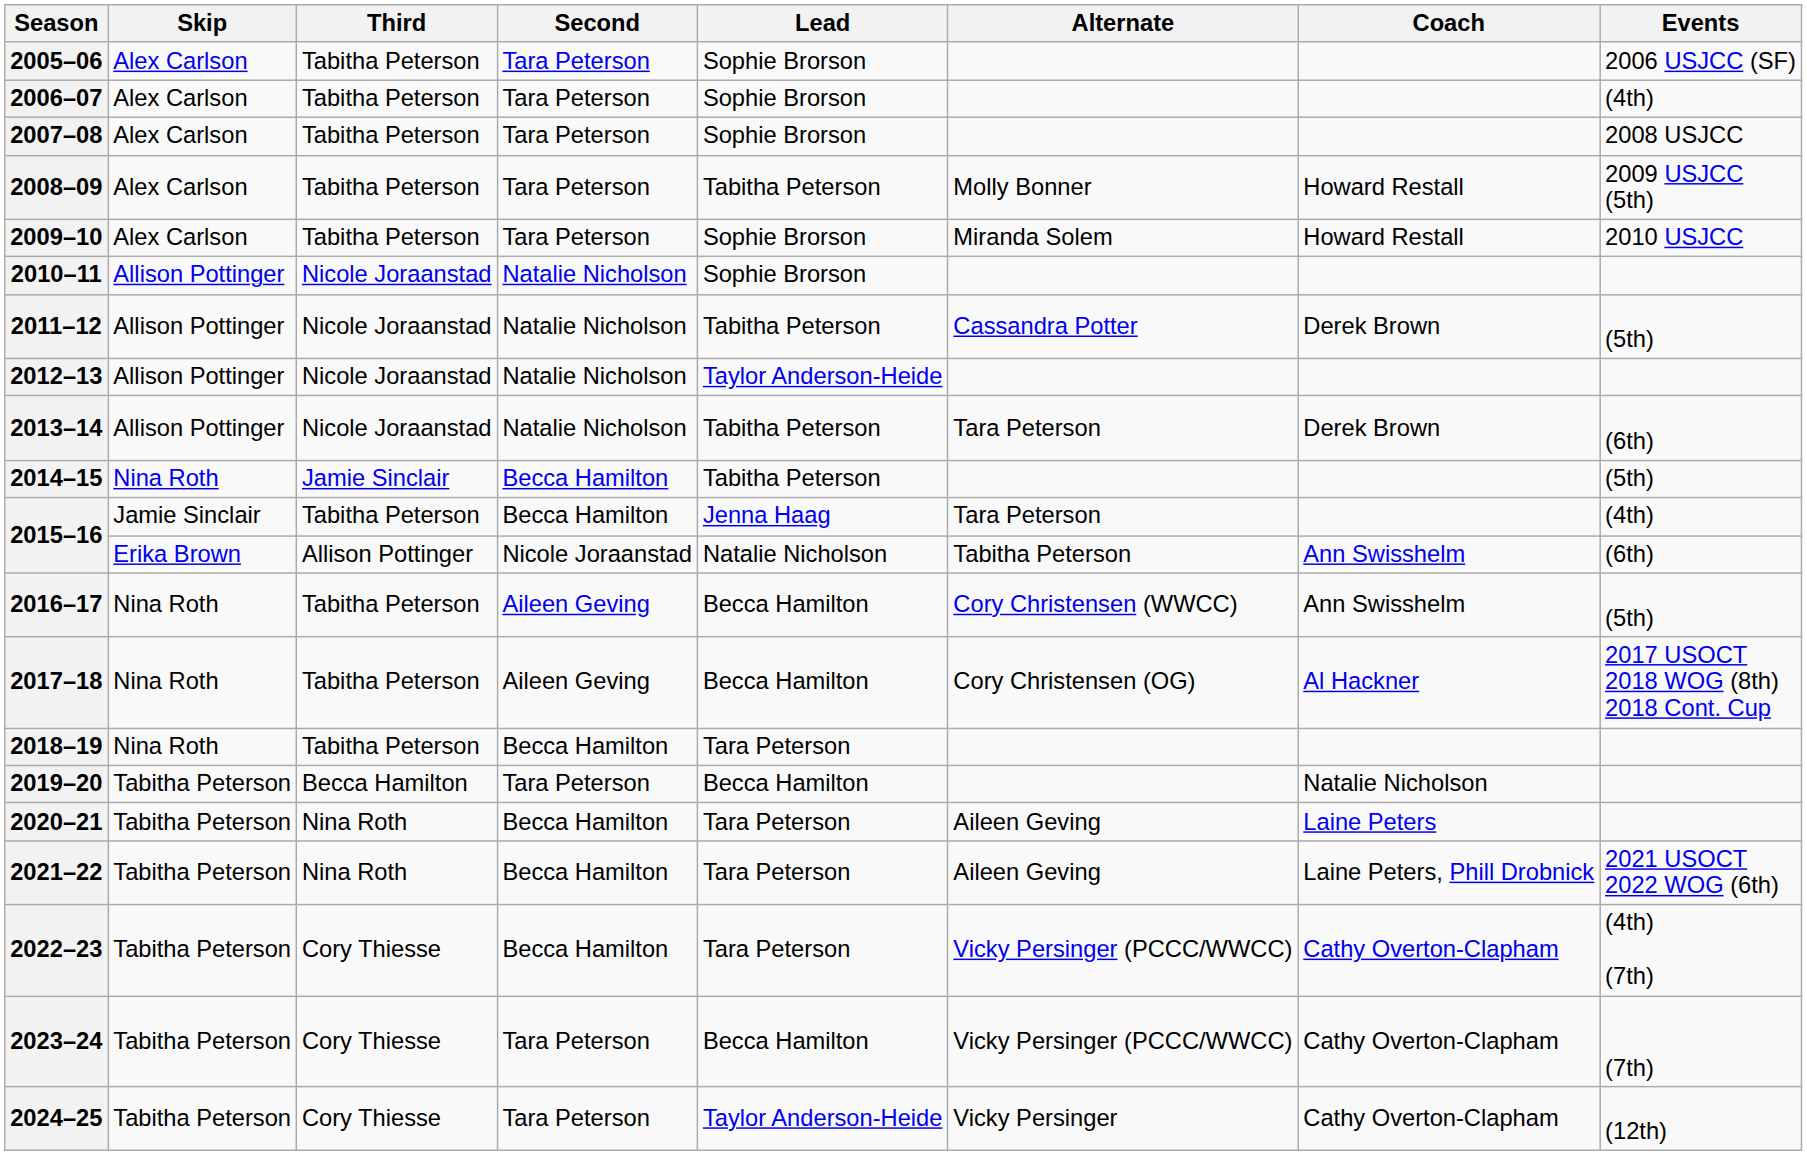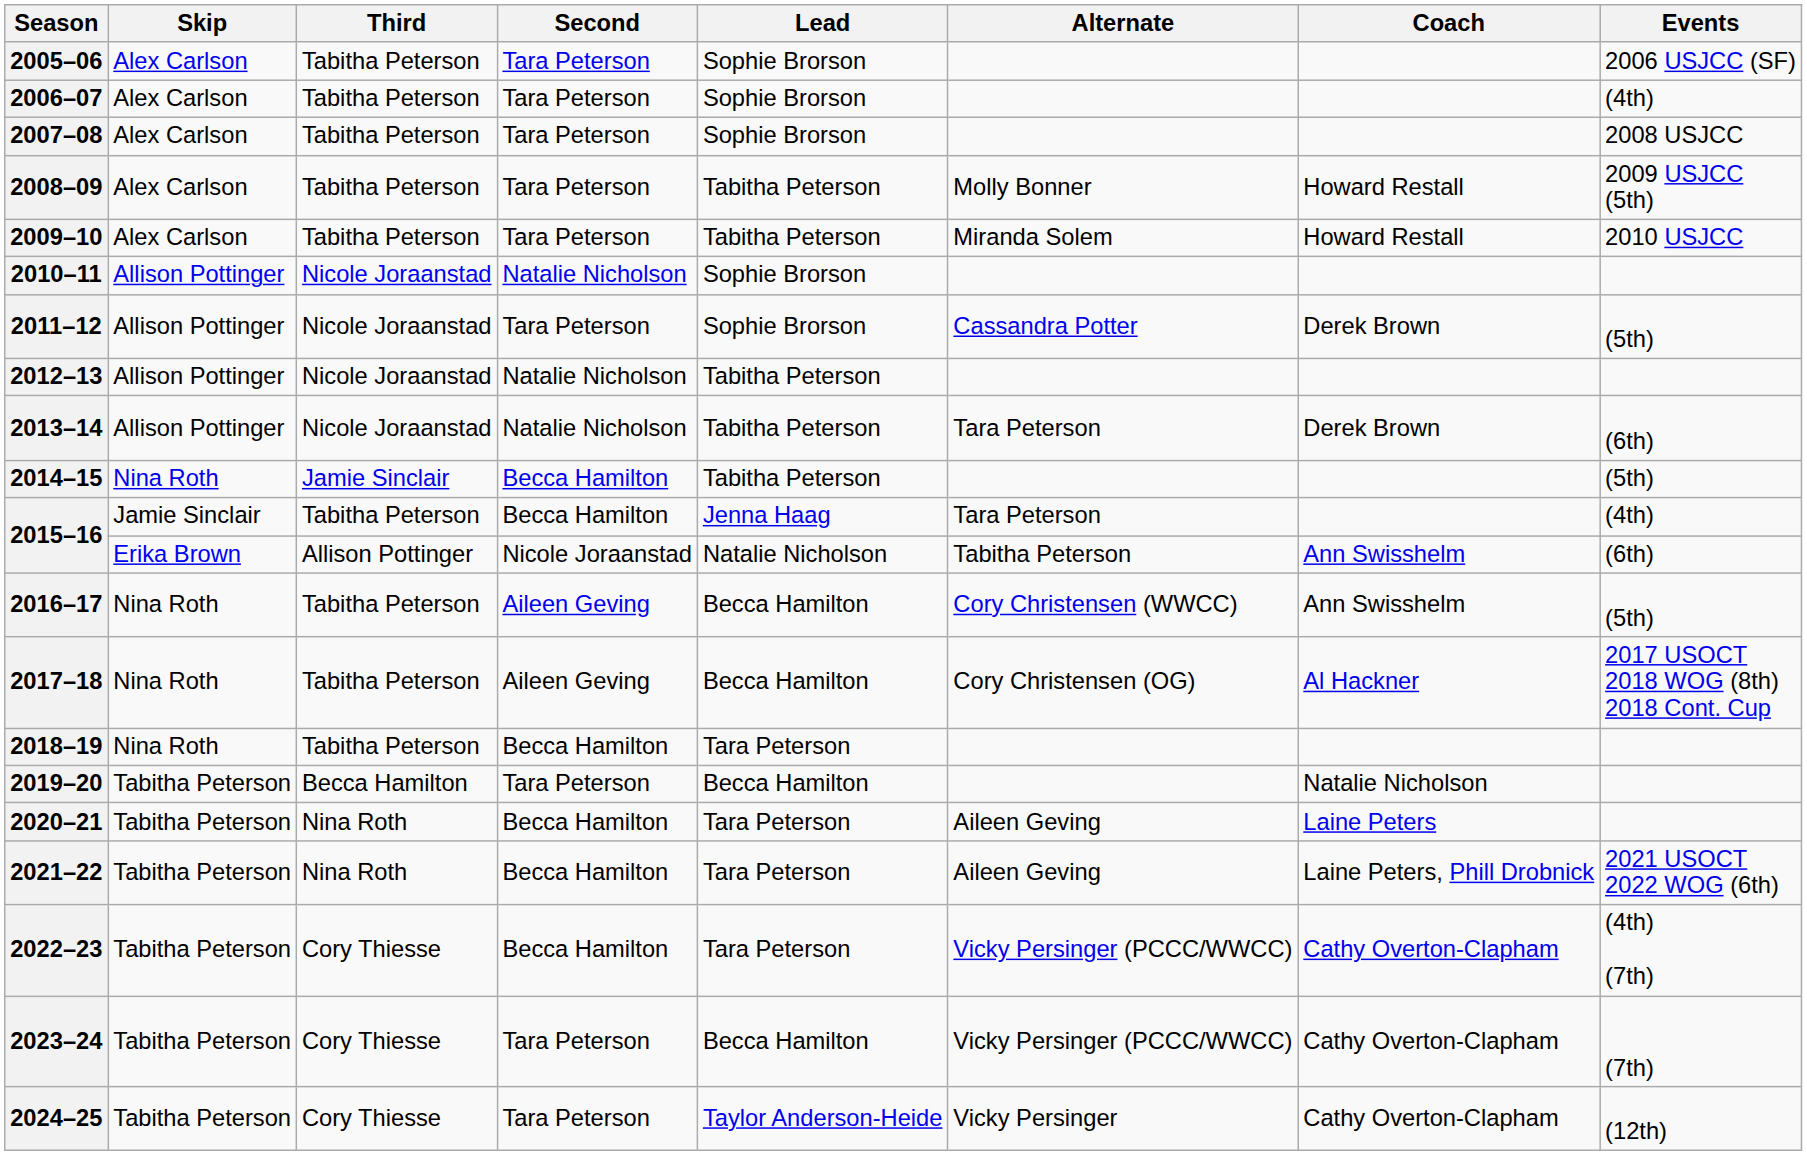 <table class="wikitable">
 <tr>
 <th scope="col">Season</th>
 <th scope="col">Skip</th>
 <th scope="col">Third</th>
 <th scope="col">Second</th>
 <th scope="col">Lead</th>
 <th scope="col">Alternate</th>
 <th scope="col">Coach</th>
 <th scope="col">Events</th>
 </tr>
 <tr>
 <th scope="row">2005–06</th>
 <td><a href='#'>Alex Carlson</a></td>
 <td>Tabitha Peterson</td>
 <td><a href='#'>Tara Peterson</a></td>
 <td>Sophie Brorson</td>
 <td></td>
 <td></td>
 <td>2006 <a href='#'>USJCC</a> (SF)</td>
 </tr>
 <tr>
 <th scope="row">2006–07</th>
 <td>Alex Carlson</td>
 <td>Tabitha Peterson</td>
 <td>Tara Peterson</td>
 <td>Sophie Brorson</td>
 <td></td>
 <td></td>
 <td> (4th)</td>
 </tr>
 <tr>
 <th scope="row">2007–08</th>
 <td>Alex Carlson</td>
 <td>Tabitha Peterson</td>
 <td>Tara Peterson</td>
 <td>Sophie Brorson</td>
 <td></td>
 <td></td>
 <td>2008 USJCC </td>
 </tr>
 <tr>
 <th scope="row">2008–09</th>
 <td>Alex Carlson</td>
 <td>Tabitha Peterson</td>
 <td>Tara Peterson</td>
 <td>Tabitha Peterson</td>
 <td>Molly Bonner</td>
 <td>Howard Restall</td>
 <td>2009 <a href='#'>USJCC</a> <br> (5th)</td>
 </tr>
 <tr>
 <th scope="row">2009–10</th>
 <td>Alex Carlson</td>
 <td>Tabitha Peterson</td>
 <td>Tara Peterson</td>
-<td>Sophie Brorson</td>
+<td>Tabitha Peterson</td>
 <td>Miranda Solem</td>
 <td>Howard Restall</td>
 <td>2010 <a href='#'>USJCC</a> <br> </td>
 </tr>
 <tr>
 <th scope="row">2010–11</th>
 <td><a href='#'>Allison Pottinger</a></td>
 <td><a href='#'>Nicole Joraanstad</a></td>
 <td><a href='#'>Natalie Nicholson</a></td>
 <td>Sophie Brorson</td>
 <td></td>
 <td></td>
 <td> </td>
 </tr>
 <tr>
 <th scope="row">2011–12</th>
 <td>Allison Pottinger</td>
 <td>Nicole Joraanstad</td>
-<td>Natalie Nicholson</td>
-<td>Tabitha Peterson</td>
+<td>Tara Peterson</td>
+<td>Sophie Brorson</td>
 <td><a href='#'>Cassandra Potter</a></td>
 <td>Derek Brown</td>
 <td> <br> (5th)</td>
 </tr>
 <tr>
 <th scope="row">2012–13</th>
 <td>Allison Pottinger</td>
 <td>Nicole Joraanstad</td>
 <td>Natalie Nicholson</td>
-<td><a href='#'>Taylor Anderson-Heide</a></td>
+<td>Tabitha Peterson</td>
 <td></td>
 <td></td>
 <td> </td>
 </tr>
 <tr>
 <th scope="row">2013–14</th>
 <td>Allison Pottinger</td>
 <td>Nicole Joraanstad</td>
 <td>Natalie Nicholson</td>
 <td>Tabitha Peterson</td>
 <td>Tara Peterson</td>
 <td>Derek Brown</td>
 <td> <br> (6th)</td>
 </tr>
 <tr>
 <th scope="row">2014–15</th>
 <td><a href='#'>Nina Roth</a></td>
 <td><a href='#'>Jamie Sinclair</a></td>
 <td><a href='#'>Becca Hamilton</a></td>
 <td>Tabitha Peterson</td>
 <td></td>
 <td></td>
 <td> (5th)</td>
 </tr>
 <tr>
 <th scope="row" rowspan=2>2015–16</th>
 <td>Jamie Sinclair</td>
 <td>Tabitha Peterson</td>
 <td>Becca Hamilton</td>
 <td><a href='#'>Jenna Haag</a></td>
 <td>Tara Peterson</td>
 <td></td>
 <td> (4th)</td>
 </tr>
 <tr>
 <td><a href='#'>Erika Brown</a></td>
 <td>Allison Pottinger</td>
 <td>Nicole Joraanstad</td>
 <td>Natalie Nicholson</td>
 <td>Tabitha Peterson</td>
 <td><a href='#'>Ann Swisshelm</a></td>
 <td> (6th)</td>
 </tr>
 <tr>
 <th scope="row">2016–17</th>
 <td>Nina Roth</td>
 <td>Tabitha Peterson</td>
 <td><a href='#'>Aileen Geving</a></td>
 <td>Becca Hamilton</td>
 <td><a href='#'>Cory Christensen</a> (WWCC)</td>
 <td>Ann Swisshelm</td>
 <td> <br> (5th)</td>
 </tr>
 <tr>
 <th scope="row">2017–18</th>
 <td>Nina Roth</td>
 <td>Tabitha Peterson</td>
 <td>Aileen Geving</td>
 <td>Becca Hamilton</td>
 <td>Cory Christensen (OG)</td>
 <td><a href='#'>Al Hackner</a></td>
 <td><a href='#'>2017 USOCT</a> <br><a href='#'>2018 WOG</a> (8th)<br><a href='#'>2018 Cont. Cup</a></td>
 </tr>
 <tr>
 <th scope="row">2018–19</th>
 <td>Nina Roth</td>
 <td>Tabitha Peterson</td>
 <td>Becca Hamilton</td>
 <td>Tara Peterson</td>
 <td></td>
 <td></td>
 <td> </td>
 </tr>
 <tr>
 <th scope="row">2019–20</th>
 <td>Tabitha Peterson</td>
 <td>Becca Hamilton</td>
 <td>Tara Peterson</td>
 <td>Becca Hamilton</td>
 <td></td>
 <td>Natalie Nicholson</td>
 <td> </td>
 </tr>
 <tr>
 <th scope="row">2020–21</th>
 <td>Tabitha Peterson</td>
 <td>Nina Roth</td>
 <td>Becca Hamilton</td>
 <td>Tara Peterson</td>
 <td>Aileen Geving</td>
 <td><a href='#'>Laine Peters</a></td>
 <td> </td>
 </tr>
 <tr>
 <th scope="row">2021–22</th>
 <td>Tabitha Peterson</td>
 <td>Nina Roth</td>
 <td>Becca Hamilton</td>
 <td>Tara Peterson</td>
 <td>Aileen Geving</td>
 <td>Laine Peters, <a href='#'>Phill Drobnick</a></td>
 <td><a href='#'>2021 USOCT</a> <br><a href='#'>2022 WOG</a> (6th)</td>
 </tr>
 <tr>
 <th scope="row">2022–23</th>
 <td>Tabitha Peterson</td>
 <td>Cory Thiesse</td>
 <td>Becca Hamilton</td>
 <td>Tara Peterson</td>
 <td><a href='#'>Vicky Persinger</a> (PCCC/WWCC)</td>
 <td><a href='#'>Cathy Overton-Clapham</a></td>
 <td> (4th) <br>   <br>  (7th)</td>
 </tr>
 <tr>
 <th scope="row">2023–24</th>
 <td>Tabitha Peterson</td>
 <td>Cory Thiesse</td>
 <td>Tara Peterson</td>
 <td>Becca Hamilton</td>
 <td>Vicky Persinger (PCCC/WWCC)</td>
 <td>Cathy Overton-Clapham</td>
 <td>  <br>   <br>  (7th)</td>
 </tr>
 <tr>
 <th scope="row">2024–25</th>
 <td>Tabitha Peterson</td>
 <td>Cory Thiesse</td>
 <td>Tara Peterson</td>
 <td><a href='#'>Taylor Anderson-Heide</a></td>
 <td>Vicky Persinger</td>
 <td>Cathy Overton-Clapham</td>
 <td>  <br>  (12th)</td>
 </tr>
 </table>
